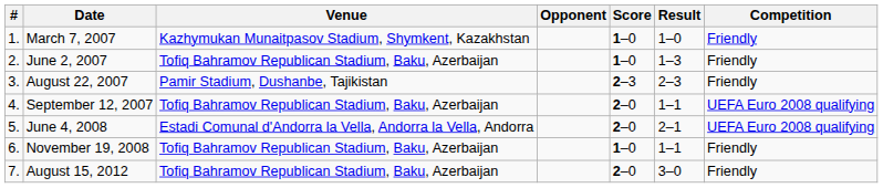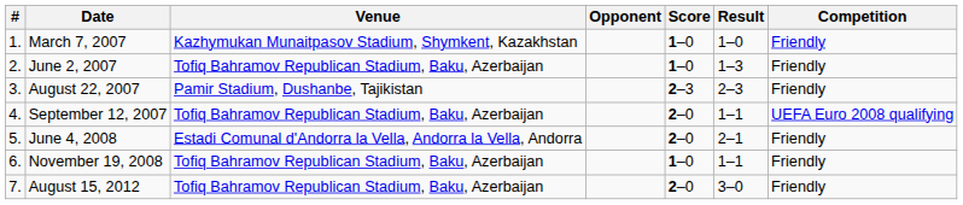 <table class="wikitable">
 <tr>
 <th>#</th>
 <th>Date</th>
 <th>Venue</th>
 <th>Opponent</th>
 <th>Score</th>
 <th>Result</th>
 <th>Competition</th>
 </tr>
 <tr>
 <td>1.</td>
 <td>March 7, 2007</td>
 <td><a href='#'>Kazhymukan Munaitpasov Stadium</a>, <a href='#'>Shymkent</a>, Kazakhstan</td>
 <td></td>
 <td><strong>1</strong>–0</td>
 <td>1–0</td>
 <td><a href='#'>Friendly</a></td>
 </tr>
 <tr>
 <td>2.</td>
 <td>June 2, 2007</td>
 <td><a href='#'>Tofiq Bahramov Republican Stadium</a>, <a href='#'>Baku</a>, Azerbaijan</td>
 <td></td>
 <td><strong>1</strong>–0</td>
 <td>1–3</td>
 <td>Friendly</td>
 </tr>
 <tr>
 <td>3.</td>
 <td>August 22, 2007</td>
 <td><a href='#'>Pamir Stadium</a>, <a href='#'>Dushanbe</a>, Tajikistan</td>
 <td></td>
 <td><strong>2</strong>–3</td>
 <td>2–3</td>
 <td>Friendly</td>
 </tr>
 <tr>
 <td>4.</td>
 <td>September 12, 2007</td>
 <td><a href='#'>Tofiq Bahramov Republican Stadium</a>, <a href='#'>Baku</a>, Azerbaijan</td>
 <td></td>
 <td><strong>2</strong>–0</td>
 <td>1–1</td>
 <td><a href='#'>UEFA Euro 2008 qualifying</a></td>
 </tr>
 <tr>
 <td>5.</td>
 <td>June 4, 2008</td>
 <td><a href='#'>Estadi Comunal d'Andorra la Vella</a>, <a href='#'>Andorra la Vella</a>, Andorra</td>
 <td></td>
 <td><strong>2</strong>–0</td>
 <td>2–1</td>
-<td><a href='#'>UEFA Euro 2008 qualifying</a></td>
+<td>Friendly</td>
 </tr>
 <tr>
 <td>6.</td>
 <td>November 19, 2008</td>
 <td><a href='#'>Tofiq Bahramov Republican Stadium</a>, <a href='#'>Baku</a>, Azerbaijan</td>
 <td></td>
 <td><strong>1</strong>–0</td>
 <td>1–1</td>
 <td>Friendly</td>
 </tr>
 <tr>
 <td>7.</td>
 <td>August 15, 2012</td>
 <td><a href='#'>Tofiq Bahramov Republican Stadium</a>, <a href='#'>Baku</a>, Azerbaijan</td>
 <td></td>
 <td><strong>2</strong>–0</td>
 <td>3–0</td>
 <td>Friendly</td>
 </tr>
 </table>
